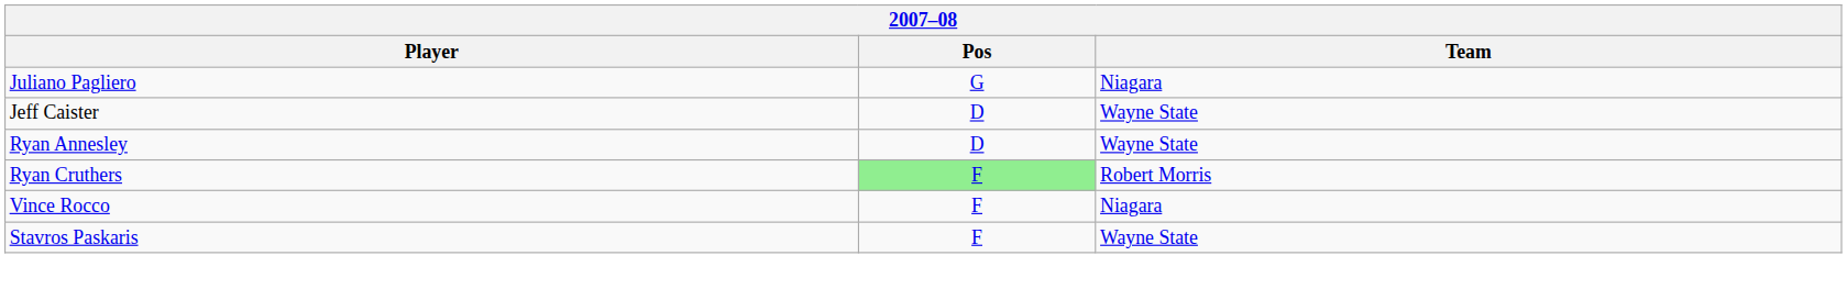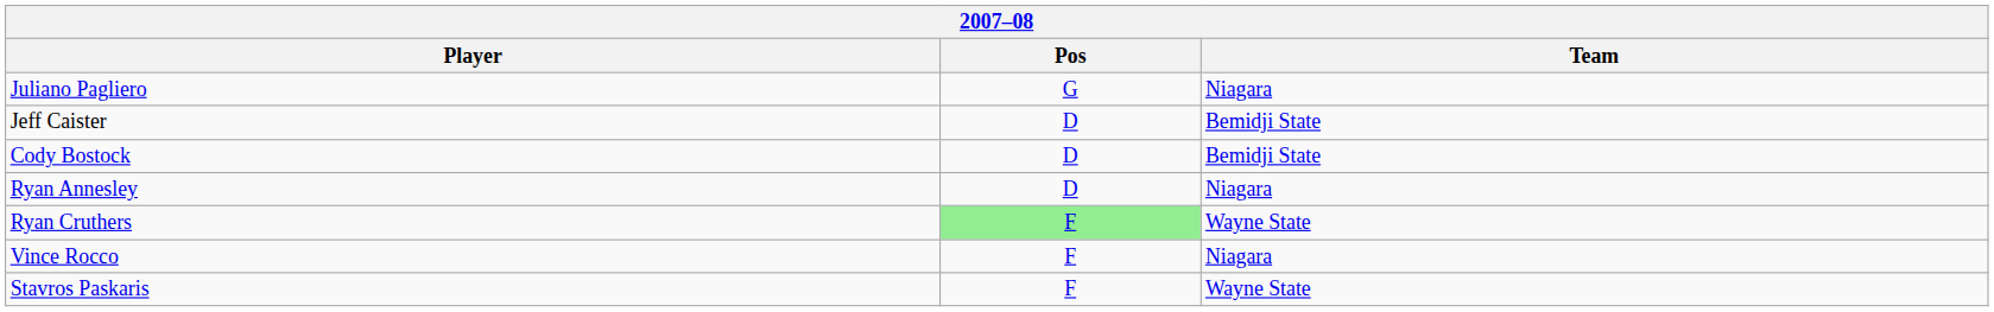 <table class="wikitable" width=95%>
 <tr>
 <th colspan=3><a href='#'>2007–08</a></th>
 </tr>
 <tr>
 <th>Player</th>
 <th>Pos</th>
 <th>Team</th>
 </tr>
 <tr>
 <td><a href='#'>Juliano Pagliero</a></td>
 <td style="text-align:center;"><a href='#'>G</a></td>
 <td><a href='#'>Niagara</a></td>
 </tr>
 <tr>
 <td>Jeff Caister</td>
 <td style="text-align:center;"><a href='#'>D</a></td>
-<td><a href='#'>Wayne State</a></td>
+<td><a href='#'>Bemidji State</a></td>
+</tr>
+<tr>
+<td><a href='#'>Cody Bostock</a></td>
+<td style="text-align:center;"><a href='#'>D</a></td>
+<td><a href='#'>Bemidji State</a></td>
 </tr>
 <tr>
 <td><a href='#'>Ryan Annesley</a></td>
 <td style="text-align:center;"><a href='#'>D</a></td>
-<td><a href='#'>Wayne State</a></td>
+<td><a href='#'>Niagara</a></td>
 </tr>
 <tr>
 <td><a href='#'>Ryan Cruthers</a></td>
 <td style="background: lightgreen; text-align:center;"><a href='#'>F</a></td>
-<td><a href='#'>Robert Morris</a></td>
+<td><a href='#'>Wayne State</a></td>
 </tr>
 <tr>
 <td><a href='#'>Vince Rocco</a></td>
 <td style="text-align:center;"><a href='#'>F</a></td>
 <td><a href='#'>Niagara</a></td>
 </tr>
 <tr>
 <td><a href='#'>Stavros Paskaris</a></td>
 <td style="text-align:center;"><a href='#'>F</a></td>
 <td><a href='#'>Wayne State</a></td>
 </tr>
 </table>
